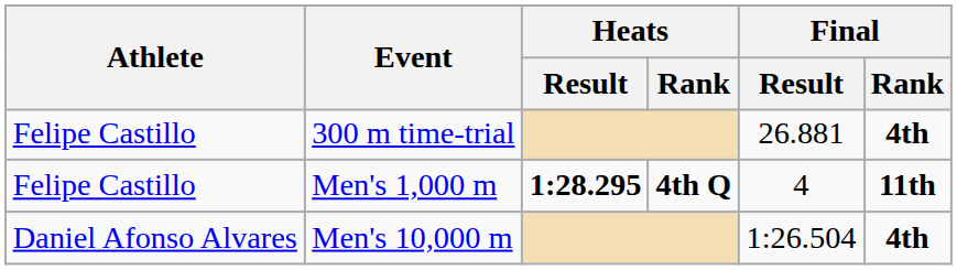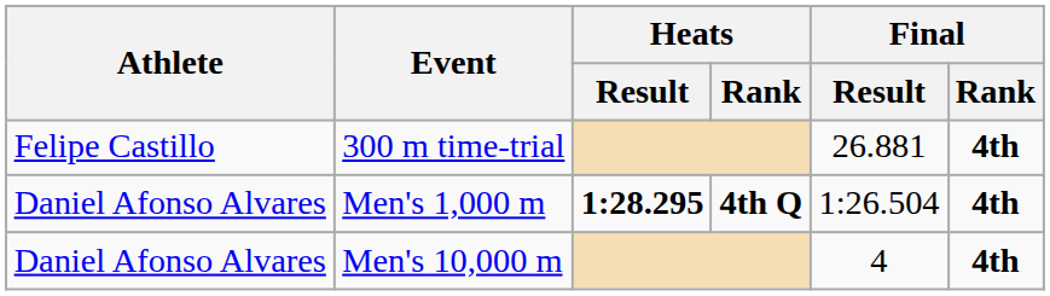 <table class=wikitable style="font-size:90%">
 <tr>
 <th rowspan="2">Athlete</th>
 <th rowspan="2">Event</th>
 <th colspan="2">Heats</th>
 <th colspan="2">Final</th>
 </tr>
 <tr>
 <th>Result</th>
 <th>Rank</th>
 <th>Result</th>
 <th>Rank</th>
 </tr>
 <tr>
 <td><a href='#'>Felipe Castillo</a></td>
 <td><a href='#'>300 m time-trial</a></td>
 <td colspan="2" style="background:wheat;"></td>
 <td align=center>26.881</td>
 <td align=center><strong>4th</strong></td>
 </tr>
 <tr>
-<td><a href='#'>Felipe Castillo</a></td>
+<td><a href='#'>Daniel Afonso Alvares</a></td>
 <td><a href='#'>Men's 1,000 m</a></td>
 <td align=center><strong>1:28.295</strong></td>
 <td align=center><strong>4th Q</strong></td>
-<td align=center>4</td>
-<td align=center><strong>11th</strong></td>
+<td align=center>1:26.504</td>
+<td align=center><strong>4th</strong></td>
 </tr>
 <tr>
 <td><a href='#'>Daniel Afonso Alvares</a></td>
 <td><a href='#'>Men's 10,000 m</a></td>
 <td colspan="2" style="background:wheat;"></td>
-<td align=center>1:26.504</td>
+<td align=center>4</td>
 <td align=center><strong>4th</strong></td>
 </tr>
 </table>
